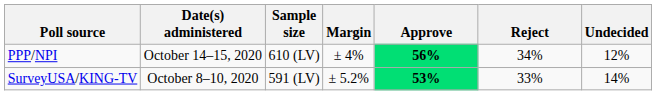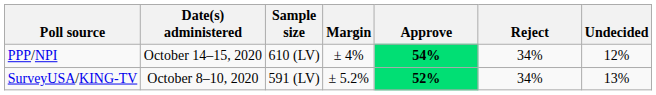 <table class="wikitable" style="font-size:90%;text-align:center;">
 <tr valign=bottom>
 <th>Poll source</th>
 <th>Date(s)<br>administered</th>
 <th>Sample<br>size</th>
 <th>Margin<br></th>
 <th style="width:100px;">Approve</th>
 <th style="width:100px;">Reject</th>
 <th>Undecided</th>
 </tr>
 <tr>
 <td style="text-align:left;"><a href='#'>PPP</a>/<a href='#'>NPI</a></td>
 <td>October 14–15, 2020</td>
 <td>610 (LV)</td>
 <td>± 4%</td>
-<td style="background: rgb(1,223,116);"><strong>56%</strong></td>
+<td style="background: rgb(1,223,116);"><strong>54%</strong></td>
 <td>34%</td>
 <td>12%</td>
 </tr>
 <tr>
 <td style="text-align:left;"><a href='#'>SurveyUSA</a>/<a href='#'>KING-TV</a></td>
 <td>October 8–10, 2020</td>
 <td>591 (LV)</td>
 <td>± 5.2%</td>
-<td style="background: rgb(1,223,116);"><strong>53%</strong></td>
-<td>33%</td>
-<td>14%</td>
+<td style="background: rgb(1,223,116);"><strong>52%</strong></td>
+<td>34%</td>
+<td>13%</td>
 </tr>
 </table>
